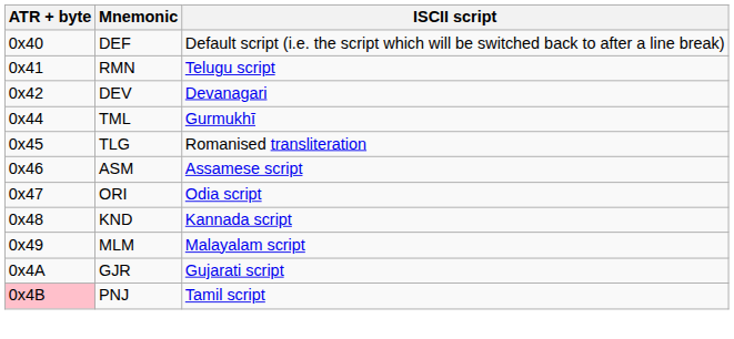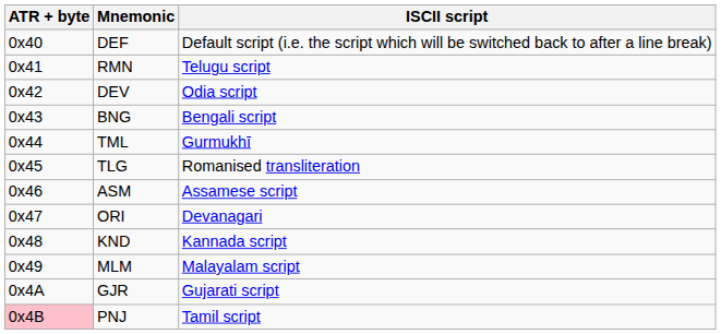 <table class="wikitable collapsible">
 <tr>
 <th>ATR + byte</th>
 <th>Mnemonic</th>
 <th>ISCII script</th>
 </tr>
 <tr>
 <td>0x40</td>
 <td>DEF</td>
 <td>Default script (i.e. the script which will be switched back to after a line break)</td>
 </tr>
 <tr>
 <td>0x41</td>
 <td>RMN</td>
 <td><a href='#'>Telugu script</a></td>
 </tr>
 <tr>
 <td>0x42</td>
 <td>DEV</td>
-<td><a href='#'>Devanagari</a></td>
+<td><a href='#'>Odia script</a></td>
+</tr>
+<tr>
+<td>0x43</td>
+<td>BNG</td>
+<td><a href='#'>Bengali script</a></td>
 </tr>
 <tr>
 <td>0x44</td>
 <td>TML</td>
 <td><a href='#'>Gurmukhī</a></td>
 </tr>
 <tr>
 <td>0x45</td>
 <td>TLG</td>
 <td>Romanised <a href='#'>transliteration</a></td>
 </tr>
 <tr>
 <td>0x46</td>
 <td>ASM</td>
 <td><a href='#'>Assamese script</a></td>
 </tr>
 <tr>
 <td>0x47</td>
 <td>ORI</td>
-<td><a href='#'>Odia script</a></td>
+<td><a href='#'>Devanagari</a></td>
 </tr>
 <tr>
 <td>0x48</td>
 <td>KND</td>
 <td><a href='#'>Kannada script</a></td>
 </tr>
 <tr>
 <td>0x49</td>
 <td>MLM</td>
 <td><a href='#'>Malayalam script</a></td>
 </tr>
 <tr>
 <td>0x4A</td>
 <td>GJR</td>
 <td><a href='#'>Gujarati script</a></td>
 </tr>
 <tr>
 <td style="background: pink;">0x4B</td>
 <td>PNJ</td>
 <td><a href='#'>Tamil script</a></td>
 </tr>
 </table>
